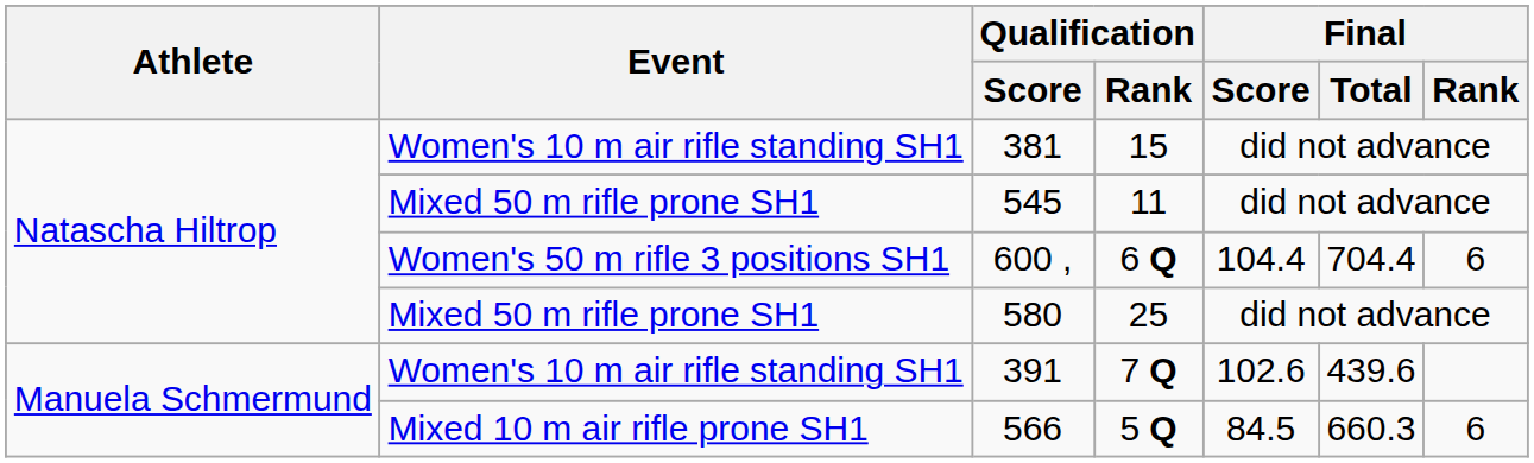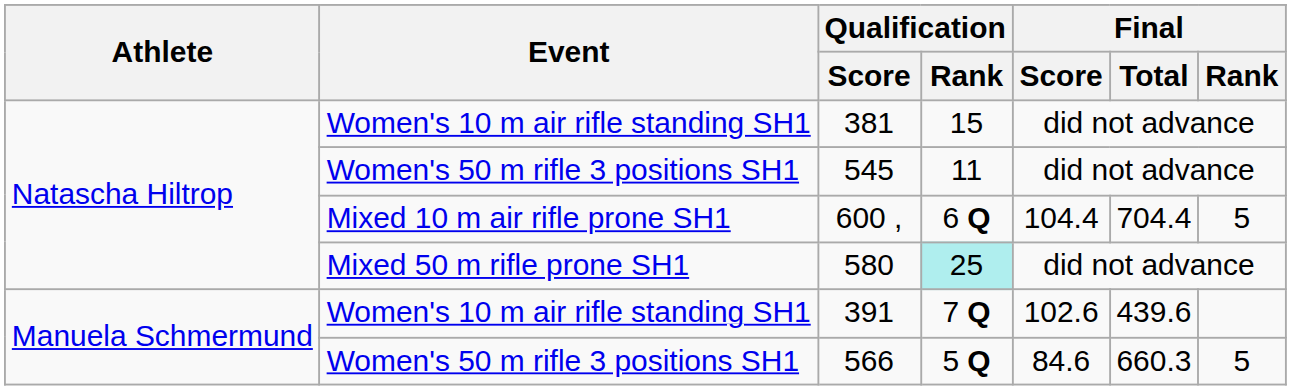 <table class=wikitable>
 <tr>
 <th rowspan="2">Athlete</th>
 <th rowspan="2">Event</th>
 <th colspan="2">Qualification</th>
 <th colspan="3">Final</th>
 </tr>
 <tr>
 <th>Score</th>
 <th>Rank</th>
 <th>Score</th>
 <th>Total</th>
 <th>Rank</th>
 </tr>
 <tr>
 <td rowspan="4"><a href='#'>Natascha Hiltrop</a></td>
 <td><a href='#'>Women's 10 m air rifle standing SH1</a></td>
 <td align=center>381</td>
 <td align=center>15</td>
 <td align=center colspan=3>did not advance</td>
 </tr>
 <tr>
-<td><a href='#'>Mixed 50 m rifle prone SH1</a></td>
+<td><a href='#'>Women's 50 m rifle 3 positions SH1</a></td>
 <td align=center>545</td>
 <td align=center>11</td>
 <td align=center colspan="3">did not advance</td>
 </tr>
 <tr>
-<td><a href='#'>Women's 50 m rifle 3 positions SH1</a></td>
+<td><a href='#'>Mixed 10 m air rifle prone SH1</a></td>
 <td align=center>600 <strong></strong>, <strong></strong></td>
 <td align=center>6 <strong>Q</strong></td>
 <td align=center>104.4</td>
 <td align=center>704.4</td>
-<td align=center>6</td>
+<td align=center>5</td>
 </tr>
 <tr>
 <td><a href='#'>Mixed 50 m rifle prone SH1</a></td>
 <td align=center>580</td>
-<td align=center>25</td>
+<td align=center style="background: paleturquoise;">25</td>
 <td align=center colspan="3">did not advance</td>
 </tr>
 <tr>
 <td rowspan="2"><a href='#'>Manuela Schmermund</a></td>
 <td><a href='#'>Women's 10 m air rifle standing SH1</a></td>
 <td align=center>391</td>
 <td align=center>7 <strong>Q</strong></td>
 <td align=center>102.6</td>
 <td align=center>439.6</td>
 <td align=center></td>
 </tr>
 <tr>
-<td><a href='#'>Mixed 10 m air rifle prone SH1</a></td>
+<td><a href='#'>Women's 50 m rifle 3 positions SH1</a></td>
 <td align=center>566</td>
 <td align=center>5 <strong>Q</strong></td>
-<td align=center>84.5</td>
+<td align=center>84.6</td>
 <td align=center>660.3</td>
-<td align=center>6</td>
+<td align=center>5</td>
 </tr>
 </table>
